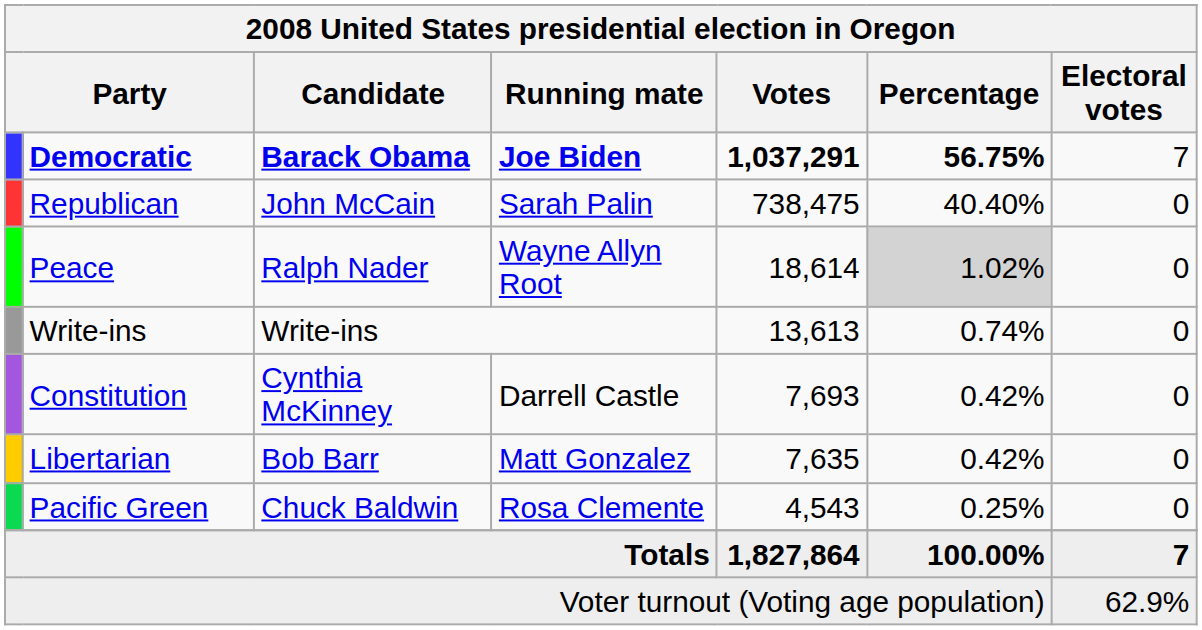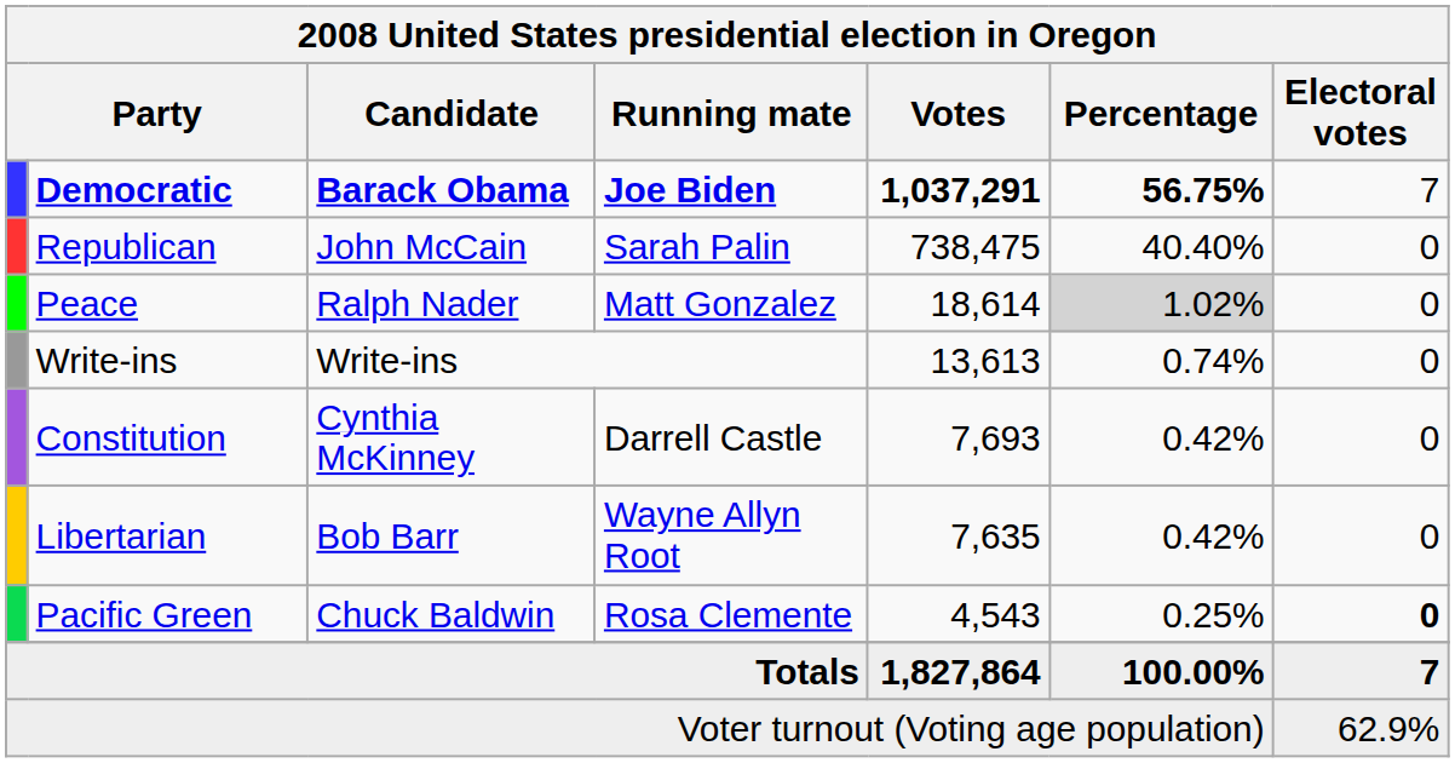 <table class="wikitable" style="font-size: 95%;">
 <tr>
 <th colspan="7">2008 United States presidential election in Oregon</th>
 </tr>
 <tr>
 <th colspan="2" style="width: 15em">Party</th>
 <th style="width: 17em">Candidate</th>
 <th style="width: 17em">Running mate</th>
 <th style="width: 5em">Votes</th>
 <th style="width: 7em">Percentage</th>
 <th style="width: 5em">Electoral votes</th>
 </tr>
 <tr>
 <th style="background-color:#3333FF; width: 3px"></th>
 <td style="width: 130px"><strong><a href='#'>Democratic</a></strong></td>
 <td><strong><a href='#'>Barack Obama</a></strong></td>
 <td><strong><a href='#'>Joe Biden</a></strong></td>
 <td align="right"><strong>1,037,291</strong></td>
 <td align="right"><strong>56.75%</strong></td>
 <td align="right">7</td>
 </tr>
 <tr>
 <th style="background-color:#FF3333; width: 3px"></th>
 <td style="width: 130px"><a href='#'>Republican</a></td>
 <td><a href='#'>John McCain</a></td>
 <td><a href='#'>Sarah Palin</a></td>
 <td align="right">738,475</td>
 <td align="right">40.40%</td>
 <td align="right">0</td>
 </tr>
 <tr>
 <th style="background-color:#00FF00; width: 3px"></th>
 <td style="width: 130px"><a href='#'>Peace</a></td>
 <td><a href='#'>Ralph Nader</a></td>
-<td><a href='#'>Wayne Allyn Root</a></td>
+<td><a href='#'>Matt Gonzalez</a></td>
 <td align="right">18,614</td>
 <td align="right" style="background: lightgrey;">1.02%</td>
 <td align="right">0</td>
 </tr>
 <tr>
 <th style="background-color:#999999; width: 3px"></th>
 <td style="width: 130px">Write-ins</td>
 <td colspan="2">Write-ins</td>
 <td align="right">13,613</td>
 <td align="right">0.74%</td>
 <td align="right">0</td>
 </tr>
 <tr>
 <th style="background-color:#A356DE; width: 3px"></th>
 <td style="width: 130px"><a href='#'>Constitution</a></td>
 <td><a href='#'>Cynthia McKinney</a></td>
 <td>Darrell Castle</td>
 <td align="right">7,693</td>
 <td align="right">0.42%</td>
 <td align="right">0</td>
 </tr>
 <tr>
 <th style="background-color:#FFCC00; width: 3px"></th>
 <td style="width: 130px"><a href='#'>Libertarian</a></td>
 <td><a href='#'>Bob Barr</a></td>
-<td><a href='#'>Matt Gonzalez</a></td>
+<td><a href='#'>Wayne Allyn Root</a></td>
 <td align="right">7,635</td>
 <td align="right">0.42%</td>
 <td align="right">0</td>
 </tr>
 <tr>
 <th style="background-color:#0BDA51; width: 3px"></th>
 <td style="width: 130px"><a href='#'>Pacific Green</a></td>
 <td><a href='#'>Chuck Baldwin</a></td>
 <td><a href='#'>Rosa Clemente</a></td>
 <td align="right">4,543</td>
 <td align="right">0.25%</td>
-<td align="right">0</td>
+<td align="right"><strong>0</strong></td>
 </tr>
 <tr>
 </tr>
 <tr bgcolor="#EEEEEE">
 <td colspan="4" align="right"><strong>Totals</strong></td>
 <td align="right"><strong>1,827,864</strong></td>
 <td align="right"><strong>100.00%</strong></td>
 <td align="right"><strong>7</strong></td>
 </tr>
 <tr bgcolor="#EEEEEE">
 <td colspan="6" align="right">Voter turnout (Voting age population)</td>
 <td colspan="1" align="right">62.9%</td>
 </tr>
 </table>
